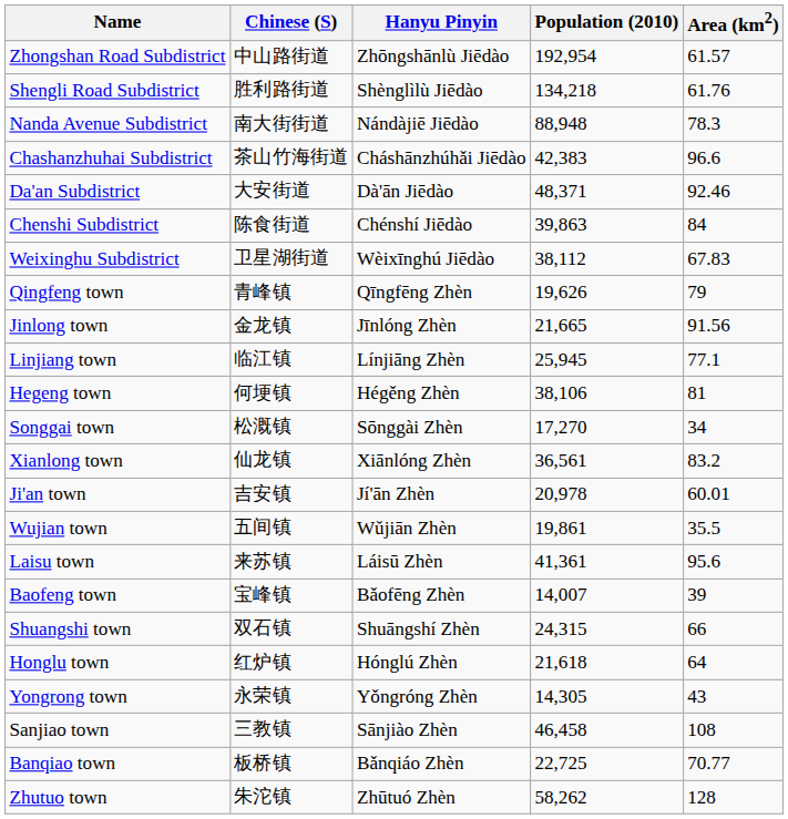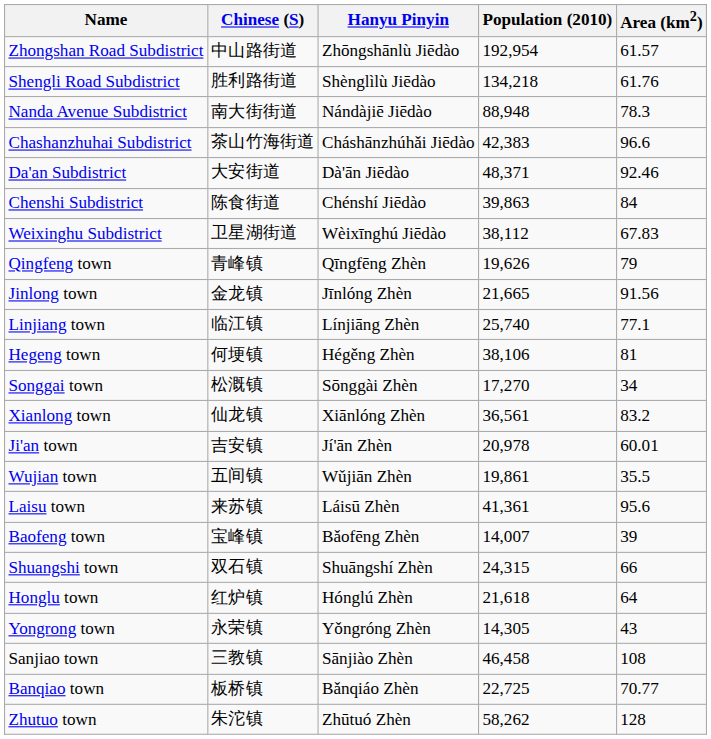 <table class="wikitable">
 <tr>
 <th>Name</th>
 <th><a href='#'>Chinese</a> (<a href='#'>S</a>)</th>
 <th><a href='#'>Hanyu Pinyin</a></th>
 <th>Population (2010)</th>
 <th>Area (km<sup>2</sup>)</th>
 </tr>
 <tr>
 <td><a href='#'>Zhongshan Road Subdistrict</a></td>
 <td>中山路街道</td>
 <td>Zhōngshānlù Jiēdào</td>
 <td>192,954</td>
 <td>61.57</td>
 </tr>
 <tr>
 <td><a href='#'>Shengli Road Subdistrict</a></td>
 <td>胜利路街道</td>
 <td>Shènglìlù Jiēdào</td>
 <td>134,218</td>
 <td>61.76</td>
 </tr>
 <tr>
 <td><a href='#'>Nanda Avenue Subdistrict</a></td>
 <td>南大街街道</td>
 <td>Nándàjiē Jiēdào</td>
 <td>88,948</td>
 <td>78.3</td>
 </tr>
 <tr>
 <td><a href='#'>Chashanzhuhai Subdistrict</a></td>
 <td>茶山竹海街道</td>
 <td>Cháshānzhúhǎi Jiēdào</td>
 <td>42,383</td>
 <td>96.6</td>
 </tr>
 <tr>
 <td><a href='#'>Da'an Subdistrict</a></td>
 <td>大安街道</td>
 <td>Dà'ān Jiēdào</td>
 <td>48,371</td>
 <td>92.46</td>
 </tr>
 <tr>
 <td><a href='#'>Chenshi Subdistrict</a></td>
 <td>陈食街道</td>
 <td>Chénshí Jiēdào</td>
 <td>39,863</td>
 <td>84</td>
 </tr>
 <tr>
 <td><a href='#'>Weixinghu Subdistrict</a></td>
 <td>卫星湖街道</td>
 <td>Wèixīnghú Jiēdào</td>
 <td>38,112</td>
 <td>67.83</td>
 </tr>
 <tr>
 <td><a href='#'>Qingfeng</a> town</td>
 <td>青峰镇</td>
 <td>Qīngfēng Zhèn</td>
 <td>19,626</td>
 <td>79</td>
 </tr>
 <tr>
 <td><a href='#'>Jinlong</a> town</td>
 <td>金龙镇</td>
 <td>Jīnlóng Zhèn</td>
 <td>21,665</td>
 <td>91.56</td>
 </tr>
 <tr>
 <td><a href='#'>Linjiang</a> town</td>
 <td>临江镇</td>
 <td>Línjiāng Zhèn</td>
-<td>25,945</td>
+<td>25,740</td>
 <td>77.1</td>
 </tr>
 <tr>
 <td><a href='#'>Hegeng</a> town</td>
 <td>何埂镇</td>
 <td>Hégěng Zhèn</td>
 <td>38,106</td>
 <td>81</td>
 </tr>
 <tr>
 <td><a href='#'>Songgai</a> town</td>
 <td>松溉镇</td>
 <td>Sōnggài Zhèn</td>
 <td>17,270</td>
 <td>34</td>
 </tr>
 <tr>
 <td><a href='#'>Xianlong</a> town</td>
 <td>仙龙镇</td>
 <td>Xiānlóng Zhèn</td>
 <td>36,561</td>
 <td>83.2</td>
 </tr>
 <tr>
 <td><a href='#'>Ji'an</a> town</td>
 <td>吉安镇</td>
 <td>Jí'ān Zhèn</td>
 <td>20,978</td>
 <td>60.01</td>
 </tr>
 <tr>
 <td><a href='#'>Wujian</a> town</td>
 <td>五间镇</td>
 <td>Wǔjiān Zhèn</td>
 <td>19,861</td>
 <td>35.5</td>
 </tr>
 <tr>
 <td><a href='#'>Laisu</a> town</td>
 <td>来苏镇</td>
 <td>Láisū Zhèn</td>
 <td>41,361</td>
 <td>95.6</td>
 </tr>
 <tr>
 <td><a href='#'>Baofeng</a> town</td>
 <td>宝峰镇</td>
 <td>Bǎofēng Zhèn</td>
 <td>14,007</td>
 <td>39</td>
 </tr>
 <tr>
 <td><a href='#'>Shuangshi</a> town</td>
 <td>双石镇</td>
 <td>Shuāngshí Zhèn</td>
 <td>24,315</td>
 <td>66</td>
 </tr>
 <tr>
 <td><a href='#'>Honglu</a> town</td>
 <td>红炉镇</td>
 <td>Hónglú Zhèn</td>
 <td>21,618</td>
 <td>64</td>
 </tr>
 <tr>
 <td><a href='#'>Yongrong</a> town</td>
 <td>永荣镇</td>
 <td>Yǒngróng Zhèn</td>
 <td>14,305</td>
 <td>43</td>
 </tr>
 <tr>
 <td>Sanjiao town</td>
 <td>三教镇</td>
 <td>Sānjiào Zhèn</td>
 <td>46,458</td>
 <td>108</td>
 </tr>
 <tr>
 <td><a href='#'>Banqiao</a> town</td>
 <td>板桥镇</td>
 <td>Bǎnqiáo Zhèn</td>
 <td>22,725</td>
 <td>70.77</td>
 </tr>
 <tr>
 <td><a href='#'>Zhutuo</a> town</td>
 <td>朱沱镇</td>
 <td>Zhūtuó Zhèn</td>
 <td>58,262</td>
 <td>128</td>
 </tr>
 </table>
